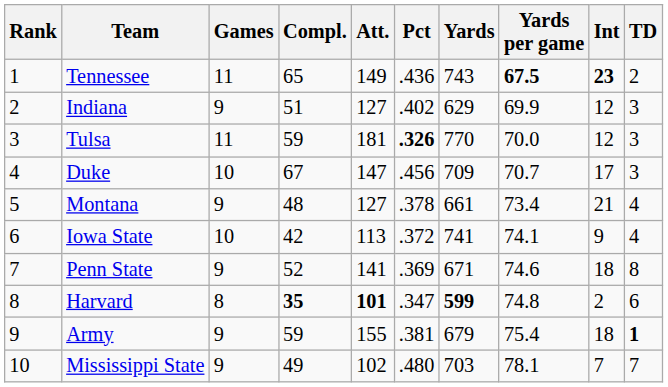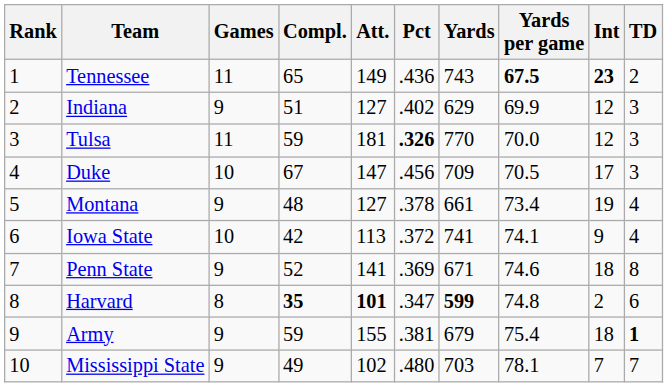 <table class="wikitable sortable">
 <tr>
 <th>Rank</th>
 <th>Team</th>
 <th>Games</th>
 <th>Compl.</th>
 <th>Att.</th>
 <th>Pct</th>
 <th>Yards</th>
 <th>Yards<br>per game</th>
 <th>Int</th>
 <th>TD</th>
 </tr>
 <tr>
 <td>1</td>
 <td><a href='#'>Tennessee</a></td>
 <td>11</td>
 <td>65</td>
 <td>149</td>
 <td>.436</td>
 <td>743</td>
 <td><strong>67.5</strong></td>
 <td><strong>23</strong></td>
 <td>2</td>
 </tr>
 <tr>
 <td>2</td>
 <td><a href='#'>Indiana</a></td>
 <td>9</td>
 <td>51</td>
 <td>127</td>
 <td>.402</td>
 <td>629</td>
 <td>69.9</td>
 <td>12</td>
 <td>3</td>
 </tr>
 <tr>
 <td>3</td>
 <td><a href='#'>Tulsa</a></td>
 <td>11</td>
 <td>59</td>
 <td>181</td>
 <td><strong>.326</strong></td>
 <td>770</td>
 <td>70.0</td>
 <td>12</td>
 <td>3</td>
 </tr>
 <tr>
 <td>4</td>
 <td><a href='#'>Duke</a></td>
 <td>10</td>
 <td>67</td>
 <td>147</td>
 <td>.456</td>
 <td>709</td>
-<td>70.7</td>
+<td>70.5</td>
 <td>17</td>
 <td>3</td>
 </tr>
 <tr>
 <td>5</td>
 <td><a href='#'>Montana</a></td>
 <td>9</td>
 <td>48</td>
 <td>127</td>
 <td>.378</td>
 <td>661</td>
 <td>73.4</td>
-<td>21</td>
+<td>19</td>
 <td>4</td>
 </tr>
 <tr>
 <td>6</td>
 <td><a href='#'>Iowa State</a></td>
 <td>10</td>
 <td>42</td>
 <td>113</td>
 <td>.372</td>
 <td>741</td>
 <td>74.1</td>
 <td>9</td>
 <td>4</td>
 </tr>
 <tr>
 <td>7</td>
 <td><a href='#'>Penn State</a></td>
 <td>9</td>
 <td>52</td>
 <td>141</td>
 <td>.369</td>
 <td>671</td>
 <td>74.6</td>
 <td>18</td>
 <td>8</td>
 </tr>
 <tr>
 <td>8</td>
 <td><a href='#'>Harvard</a></td>
 <td>8</td>
 <td><strong>35</strong></td>
 <td><strong>101</strong></td>
 <td>.347</td>
 <td><strong>599</strong></td>
 <td>74.8</td>
 <td>2</td>
 <td>6</td>
 </tr>
 <tr>
 <td>9</td>
 <td><a href='#'>Army</a></td>
 <td>9</td>
 <td>59</td>
 <td>155</td>
 <td>.381</td>
 <td>679</td>
 <td>75.4</td>
 <td>18</td>
 <td><strong>1</strong></td>
 </tr>
 <tr>
 <td>10</td>
 <td><a href='#'>Mississippi State</a></td>
 <td>9</td>
 <td>49</td>
 <td>102</td>
 <td>.480</td>
 <td>703</td>
 <td>78.1</td>
 <td>7</td>
 <td>7</td>
 </tr>
 </table>
